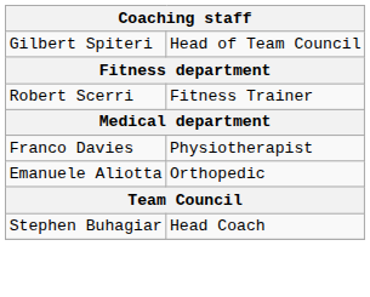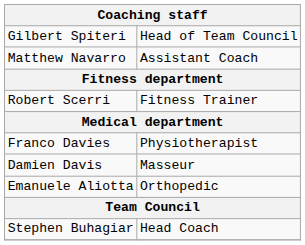 <table class="wikitable">
 <tr>
 <th colspan="2">Coaching staff</th>
 </tr>
 <tr>
 <td> Gilbert Spiteri</td>
 <td>Head of Team Council</td>
+</tr>
+<tr>
+<td> Matthew Navarro</td>
+<td>Assistant Coach</td>
 </tr>
 <tr>
 <th colspan="2">Fitness department</th>
 </tr>
 <tr>
 <td> Robert Scerri</td>
 <td>Fitness Trainer</td>
 </tr>
 <tr>
 <th colspan="2">Medical department</th>
 </tr>
 <tr>
 <td> Franco Davies</td>
 <td>Physiotherapist</td>
 </tr>
 <tr>
+<td> Damien Davis</td>
+<td>Masseur</td>
+</tr>
+<tr>
 <td> Emanuele Aliotta</td>
 <td>Orthopedic</td>
 </tr>
 <tr>
 <th colspan="2">Team Council</th>
 </tr>
 <tr>
 <td> Stephen Buhagiar</td>
 <td>Head Coach</td>
 </tr>
 <tr>
 </tr>
 </table>
